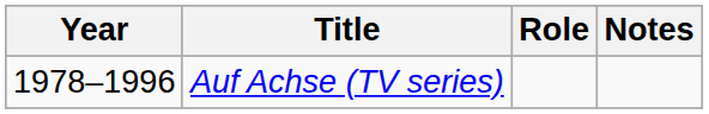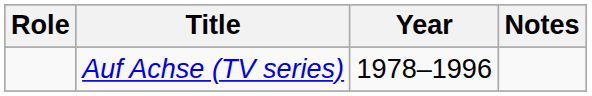 <table class="wikitable sortable">
 <tr>
+<th>Role</th>
+<th>Title</th>
 <th>Year</th>
-<th>Title</th>
-<th>Role</th>
 <th class="unsortable">Notes</th>
 </tr>
 <tr>
+<td></td>
+<td><em><a href='#'>Auf Achse (TV series)</a></em></td>
 <td>1978–1996</td>
-<td><em><a href='#'>Auf Achse (TV series)</a></em></td>
-<td></td>
 <td></td>
 </tr>
 </table>
